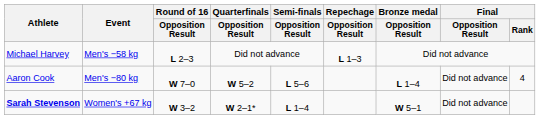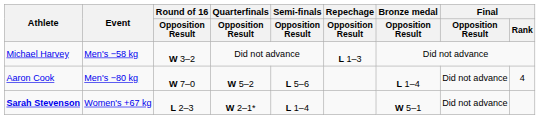 <table class="wikitable" style="font-size:90%">
 <tr>
 <th rowspan="2">Athlete</th>
 <th rowspan="2">Event</th>
 <th>Round of 16</th>
 <th>Quarterfinals</th>
 <th>Semi-finals</th>
 <th>Repechage</th>
 <th>Bronze medal</th>
 <th colspan=2>Final</th>
 </tr>
 <tr style="font-size:95%">
 <th>Opposition<br>Result</th>
 <th>Opposition<br>Result</th>
 <th>Opposition<br>Result</th>
 <th>Opposition<br>Result</th>
 <th>Opposition<br>Result</th>
 <th>Opposition<br>Result</th>
 <th>Rank</th>
 </tr>
 <tr align=center>
 <td align=left><a href='#'>Michael Harvey</a></td>
 <td align=left><a href='#'>Men's −58 kg</a></td>
-<td><br><strong>L</strong> 2–3</td>
+<td><br><strong>W</strong> 3–2</td>
 <td colspan=2>Did not advance</td>
 <td><br><strong>L</strong> 1–3</td>
 <td colspan=3>Did not advance</td>
 </tr>
 <tr align=center>
 <td align=left><a href='#'>Aaron Cook</a></td>
 <td align=left><a href='#'>Men's −80 kg</a></td>
 <td><br><strong>W</strong> 7–0</td>
 <td><br><strong>W</strong> 5–2</td>
 <td><br><strong>L</strong> 5–6</td>
 <td></td>
 <td><br><strong>L</strong> 1–4</td>
 <td>Did not advance</td>
 <td>4</td>
 </tr>
 <tr align=center>
 <td align=left><strong><a href='#'>Sarah Stevenson</a></strong></td>
 <td align=left><a href='#'>Women's +67 kg</a></td>
-<td><br><strong>W</strong> 3–2</td>
+<td><br><strong>L</strong> 2–3</td>
 <td><br><strong>W</strong> 2–1*</td>
 <td><br><strong>L</strong> 1–4</td>
 <td></td>
 <td><br><strong>W</strong> 5–1</td>
 <td>Did not advance</td>
 <td></td>
 </tr>
 </table>
